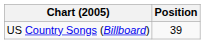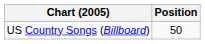 <table class="wikitable sortable">
 <tr>
 <th scope="col">Chart (2005)</th>
 <th scope="col">Position</th>
 </tr>
 <tr>
 <td>US <a href='#'>Country Songs</a> (<em><a href='#'>Billboard</a></em>)</td>
-<td align="center">39</td>
+<td align="center">50</td>
 </tr>
 </table>
